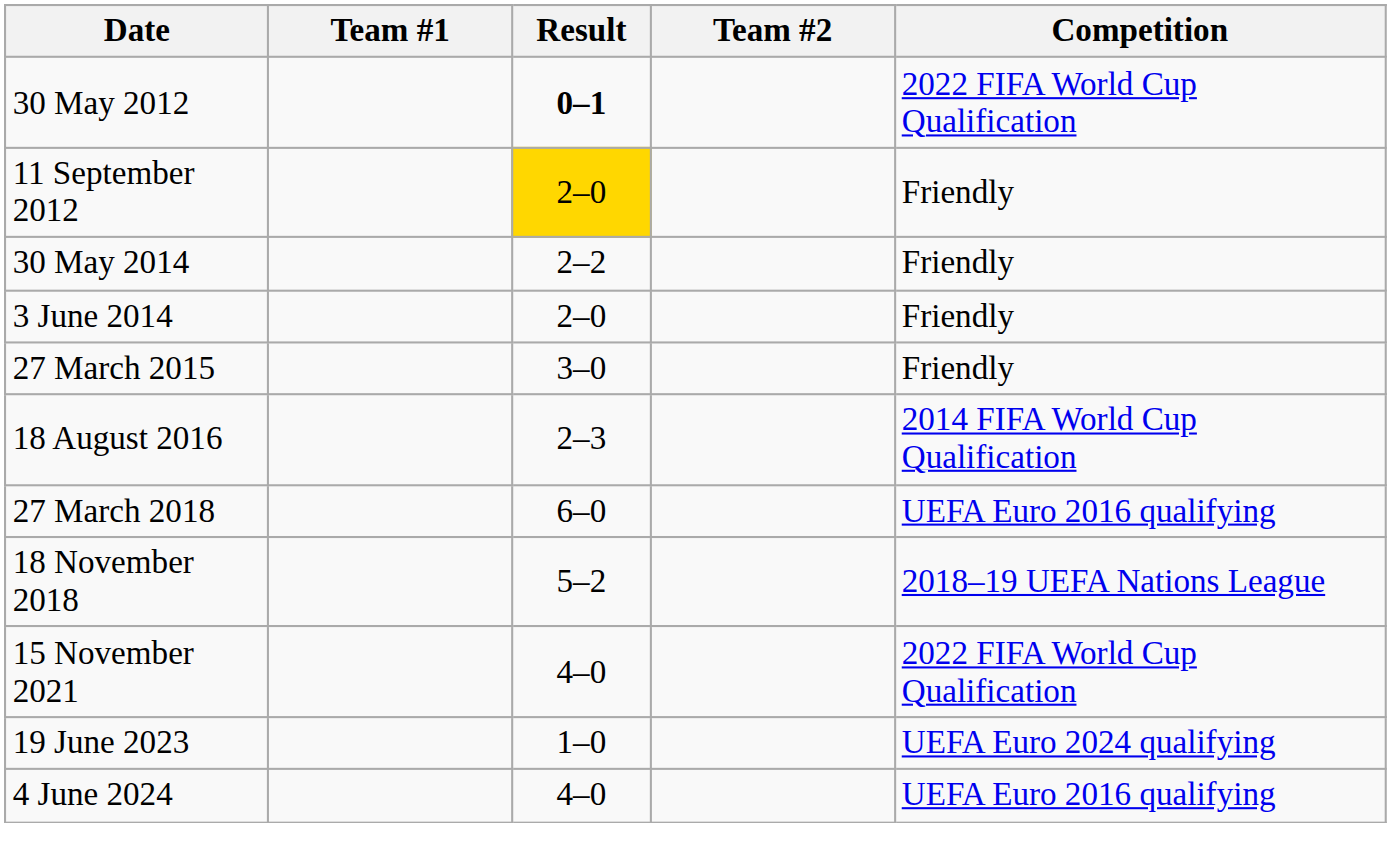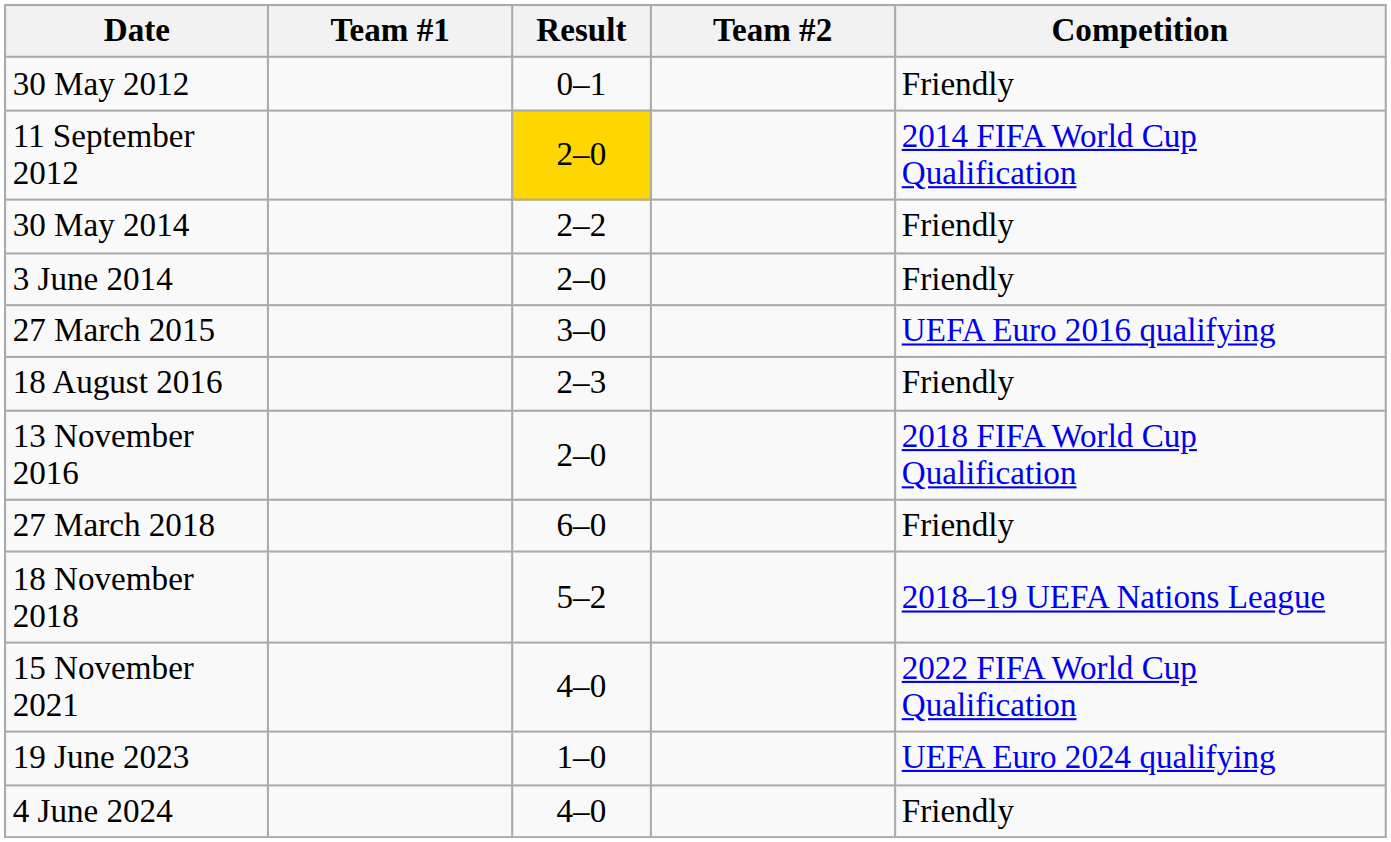 <table class="wikitable">
 <tr>
 <th width=120>Date</th>
 <th width=110>Team #1</th>
 <th width=60>Result</th>
 <th width=110>Team #2</th>
 <th width=230>Competition</th>
 </tr>
 <tr>
 <td>30 May 2012</td>
 <td align=right></td>
-<td align=center><strong>0–1</strong></td>
+<td align=center>0–1</td>
 <td></td>
-<td><a href='#'>2022 FIFA World Cup Qualification</a></td>
+<td>Friendly</td>
 </tr>
 <tr>
 <td>11 September 2012</td>
 <td align=right></td>
 <td align=center style="background: gold;">2–0</td>
 <td></td>
-<td>Friendly</td>
+<td><a href='#'>2014 FIFA World Cup Qualification</a></td>
 </tr>
 <tr>
 <td>30 May 2014</td>
 <td align=right></td>
 <td align=center>2–2</td>
 <td></td>
 <td>Friendly</td>
 </tr>
 <tr>
 <td>3 June 2014</td>
 <td align=right></td>
 <td align=center>2–0</td>
 <td></td>
 <td>Friendly</td>
 </tr>
 <tr>
 <td>27 March 2015</td>
 <td align=right></td>
 <td align=center>3–0</td>
 <td></td>
-<td>Friendly</td>
+<td><a href='#'>UEFA Euro 2016 qualifying</a></td>
 </tr>
 <tr>
 <td>18 August 2016</td>
 <td align=right></td>
 <td align=center>2–3</td>
 <td></td>
-<td><a href='#'>2014 FIFA World Cup Qualification</a></td>
+<td>Friendly</td>
+</tr>
+<tr>
+<td>13 November 2016</td>
+<td align=right></td>
+<td align=center>2–0</td>
+<td></td>
+<td><a href='#'>2018 FIFA World Cup Qualification</a></td>
 </tr>
 <tr>
 <td>27 March 2018</td>
 <td align=right></td>
 <td align=center>6–0</td>
 <td></td>
-<td><a href='#'>UEFA Euro 2016 qualifying</a></td>
+<td>Friendly</td>
 </tr>
 <tr>
 <td>18 November 2018</td>
 <td align=right></td>
 <td align=center>5–2</td>
 <td></td>
 <td><a href='#'>2018–19 UEFA Nations League</a></td>
 </tr>
 <tr>
 <td>15 November 2021</td>
 <td align=right></td>
 <td align=center>4–0</td>
 <td></td>
 <td><a href='#'>2022 FIFA World Cup Qualification</a></td>
 </tr>
 <tr>
 <td>19 June 2023</td>
 <td align=right></td>
 <td align=center>1–0</td>
 <td></td>
 <td><a href='#'>UEFA Euro 2024 qualifying</a></td>
 </tr>
 <tr>
 <td>4 June 2024</td>
 <td align=right></td>
 <td align=center>4–0</td>
 <td></td>
-<td><a href='#'>UEFA Euro 2016 qualifying</a></td>
+<td>Friendly</td>
 </tr>
 </table>
